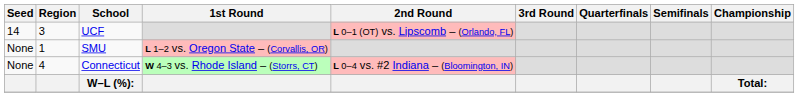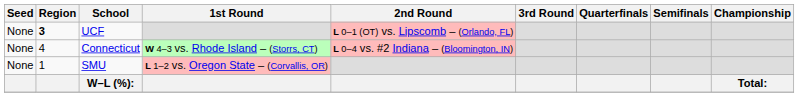 <table class="sortable wikitable" style="white-space:nowrap; font-size:90%;">
 <tr>
 <th>Seed</th>
 <th>Region</th>
 <th>School</th>
 <th>1st Round</th>
 <th>2nd Round</th>
 <th>3rd Round</th>
 <th>Quarterfinals</th>
 <th>Semifinals</th>
 <th>Championship</th>
 </tr>
 <tr>
-<td>14</td>
-<td>3</td>
+<td>None</td>
+<td><strong>3</strong></td>
 <td><a href='#'>UCF</a></td>
 <td bgcolor=#ddd></td>
 <td style="background:#fbb;"><small> <strong>L</strong> 0–1 (OT)</small> vs. <a href='#'>Lipscomb</a> – <small>(<a href='#'>Orlando, FL</a>)</small></td>
+<td bgcolor=#ddd></td>
+<td bgcolor=#ddd></td>
+<td bgcolor=#ddd></td>
+<td bgcolor=#ddd></td>
+</tr>
+<tr>
+<td>None</td>
+<td>4</td>
+<td><a href='#'>Connecticut</a></td>
+<td style="background:#bfb;"><small> <strong>W</strong> 4–3 </small> vs. <a href='#'>Rhode Island</a> – <small>(<a href='#'>Storrs, CT</a>)</small></td>
+<td style="background:#fbb;"><small> <strong>L</strong> 0–4</small> vs. #2 <a href='#'>Indiana</a> – <small>(<a href='#'>Bloomington, IN</a>)</small></td>
 <td bgcolor=#ddd></td>
 <td bgcolor=#ddd></td>
 <td bgcolor=#ddd></td>
 <td bgcolor=#ddd></td>
 </tr>
 <tr>
 <td>None</td>
 <td>1</td>
 <td><a href='#'>SMU</a></td>
 <td style="background:#fbb;"><small> <strong>L</strong> 1–2</small> vs. <a href='#'>Oregon State</a> – <small>(<a href='#'>Corvallis, OR</a>)</small></td>
 <td bgcolor=#ddd></td>
-<td bgcolor=#ddd></td>
-<td bgcolor=#ddd></td>
-<td bgcolor=#ddd></td>
-<td bgcolor=#ddd></td>
-</tr>
-<tr>
-<td>None</td>
-<td>4</td>
-<td><a href='#'>Connecticut</a></td>
-<td style="background:#bfb;"><small> <strong>W</strong> 4–3 </small> vs. <a href='#'>Rhode Island</a> – <small>(<a href='#'>Storrs, CT</a>)</small></td>
-<td style="background:#fbb;"><small> <strong>L</strong> 0–4</small> vs. #2 <a href='#'>Indiana</a> – <small>(<a href='#'>Bloomington, IN</a>)</small></td>
 <td bgcolor=#ddd></td>
 <td bgcolor=#ddd></td>
 <td bgcolor=#ddd></td>
 <td bgcolor=#ddd></td>
 </tr>
 <tr>
 <th></th>
 <th></th>
 <th>W–L (%):</th>
 <th></th>
 <th></th>
 <th></th>
 <th></th>
 <th></th>
 <th> Total: </th>
 </tr>
 <tr>
 </tr>
 </table>
